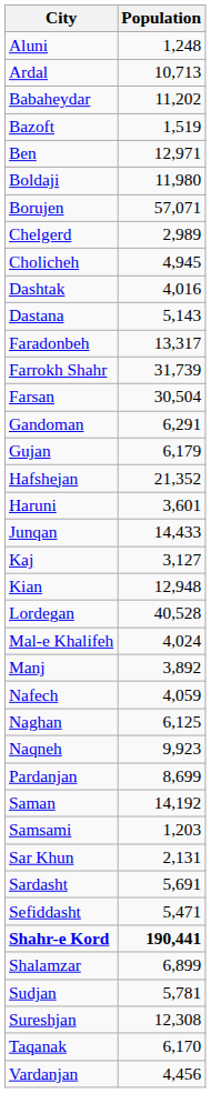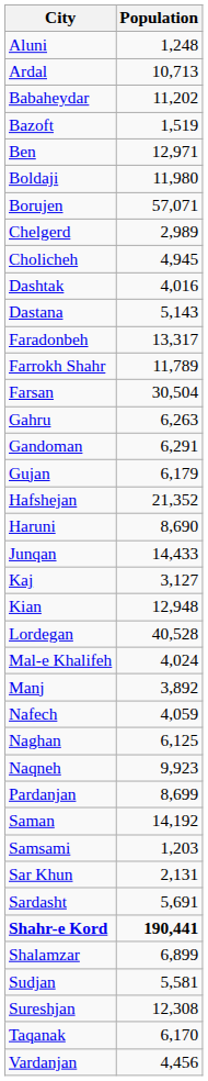 <table class="wikitable sortable">
 <tr>
 <th>City</th>
 <th>Population</th>
 </tr>
 <tr>
 <td><a href='#'>Aluni</a></td>
 <td style="text-align: right;">1,248</td>
 </tr>
 <tr>
 <td><a href='#'>Ardal</a></td>
 <td style="text-align: right;">10,713</td>
 </tr>
 <tr>
 <td><a href='#'>Babaheydar</a></td>
 <td style="text-align: right;">11,202</td>
 </tr>
 <tr>
 <td><a href='#'>Bazoft</a></td>
 <td style="text-align: right;">1,519</td>
 </tr>
 <tr>
 <td><a href='#'>Ben</a></td>
 <td style="text-align: right;">12,971</td>
 </tr>
 <tr>
 <td><a href='#'>Boldaji</a></td>
 <td style="text-align: right;">11,980</td>
 </tr>
 <tr>
 <td><a href='#'>Borujen</a></td>
 <td style="text-align: right;">57,071</td>
 </tr>
 <tr>
 <td><a href='#'>Chelgerd</a></td>
 <td style="text-align: right;">2,989</td>
 </tr>
 <tr>
 <td><a href='#'>Cholicheh</a></td>
 <td style="text-align: right;">4,945</td>
 </tr>
 <tr>
 <td><a href='#'>Dashtak</a></td>
 <td style="text-align: right;">4,016</td>
 </tr>
 <tr>
 <td><a href='#'>Dastana</a></td>
 <td style="text-align: right;">5,143</td>
 </tr>
 <tr>
 <td><a href='#'>Faradonbeh</a></td>
 <td style="text-align: right;">13,317</td>
 </tr>
 <tr>
 <td><a href='#'>Farrokh Shahr</a></td>
-<td style="text-align: right;">31,739</td>
+<td style="text-align: right;">11,789</td>
 </tr>
 <tr>
 <td><a href='#'>Farsan</a></td>
 <td style="text-align: right;">30,504</td>
+</tr>
+<tr>
+<td><a href='#'>Gahru</a></td>
+<td style="text-align: right;">6,263</td>
 </tr>
 <tr>
 <td><a href='#'>Gandoman</a></td>
 <td style="text-align: right;">6,291</td>
 </tr>
 <tr>
 <td><a href='#'>Gujan</a></td>
 <td style="text-align: right;">6,179</td>
 </tr>
 <tr>
 <td><a href='#'>Hafshejan</a></td>
 <td style="text-align: right;">21,352</td>
 </tr>
 <tr>
 <td><a href='#'>Haruni</a></td>
-<td style="text-align: right;">3,601</td>
+<td style="text-align: right;">8,690</td>
 </tr>
 <tr>
 <td><a href='#'>Junqan</a></td>
 <td style="text-align: right;">14,433</td>
 </tr>
 <tr>
 <td><a href='#'>Kaj</a></td>
 <td style="text-align: right;">3,127</td>
 </tr>
 <tr>
 <td><a href='#'>Kian</a></td>
 <td style="text-align: right;">12,948</td>
 </tr>
 <tr>
 <td><a href='#'>Lordegan</a></td>
 <td style="text-align: right;">40,528</td>
 </tr>
 <tr>
 <td><a href='#'>Mal-e Khalifeh</a></td>
 <td style="text-align: right;">4,024</td>
 </tr>
 <tr>
 <td><a href='#'>Manj</a></td>
 <td style="text-align: right;">3,892</td>
 </tr>
 <tr>
 <td><a href='#'>Nafech</a></td>
 <td style="text-align: right;">4,059</td>
 </tr>
 <tr>
 <td><a href='#'>Naghan</a></td>
 <td style="text-align: right;">6,125</td>
 </tr>
 <tr>
 <td><a href='#'>Naqneh</a></td>
 <td style="text-align: right;">9,923</td>
 </tr>
 <tr>
 <td><a href='#'>Pardanjan</a></td>
 <td style="text-align: right;">8,699</td>
 </tr>
 <tr>
 <td><a href='#'>Saman</a></td>
 <td style="text-align: right;">14,192</td>
 </tr>
 <tr>
 <td><a href='#'>Samsami</a></td>
 <td style="text-align: right;">1,203</td>
 </tr>
 <tr>
 <td><a href='#'>Sar Khun</a></td>
 <td style="text-align: right;">2,131</td>
 </tr>
 <tr>
 <td><a href='#'>Sardasht</a></td>
 <td style="text-align: right;">5,691</td>
 </tr>
 <tr>
-<td><a href='#'>Sefiddasht</a></td>
-<td style="text-align: right;">5,471</td>
-</tr>
-<tr>
 <td><strong><a href='#'>Shahr-e Kord</a></strong></td>
 <td style="text-align: right;"><strong>190,441</strong></td>
 </tr>
 <tr>
 <td><a href='#'>Shalamzar</a></td>
 <td style="text-align: right;">6,899</td>
 </tr>
 <tr>
 <td><a href='#'>Sudjan</a></td>
-<td style="text-align: right;">5,781</td>
+<td style="text-align: right;">5,581</td>
 </tr>
 <tr>
 <td><a href='#'>Sureshjan</a></td>
 <td style="text-align: right;">12,308</td>
 </tr>
 <tr>
 <td><a href='#'>Taqanak</a></td>
 <td style="text-align: right;">6,170</td>
 </tr>
 <tr>
 <td><a href='#'>Vardanjan</a></td>
 <td style="text-align: right;">4,456</td>
 </tr>
 </table>
